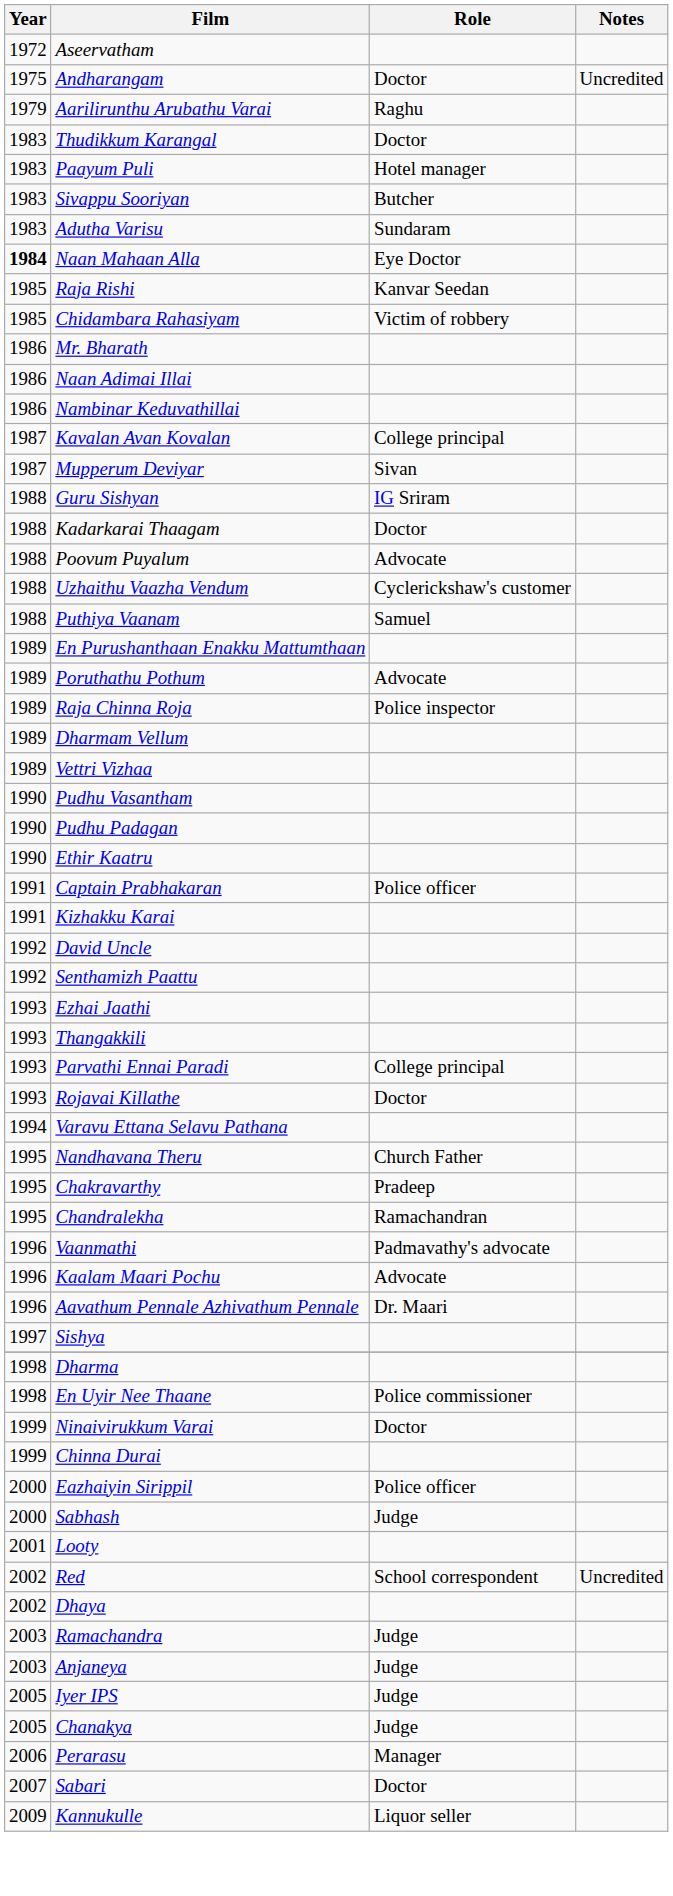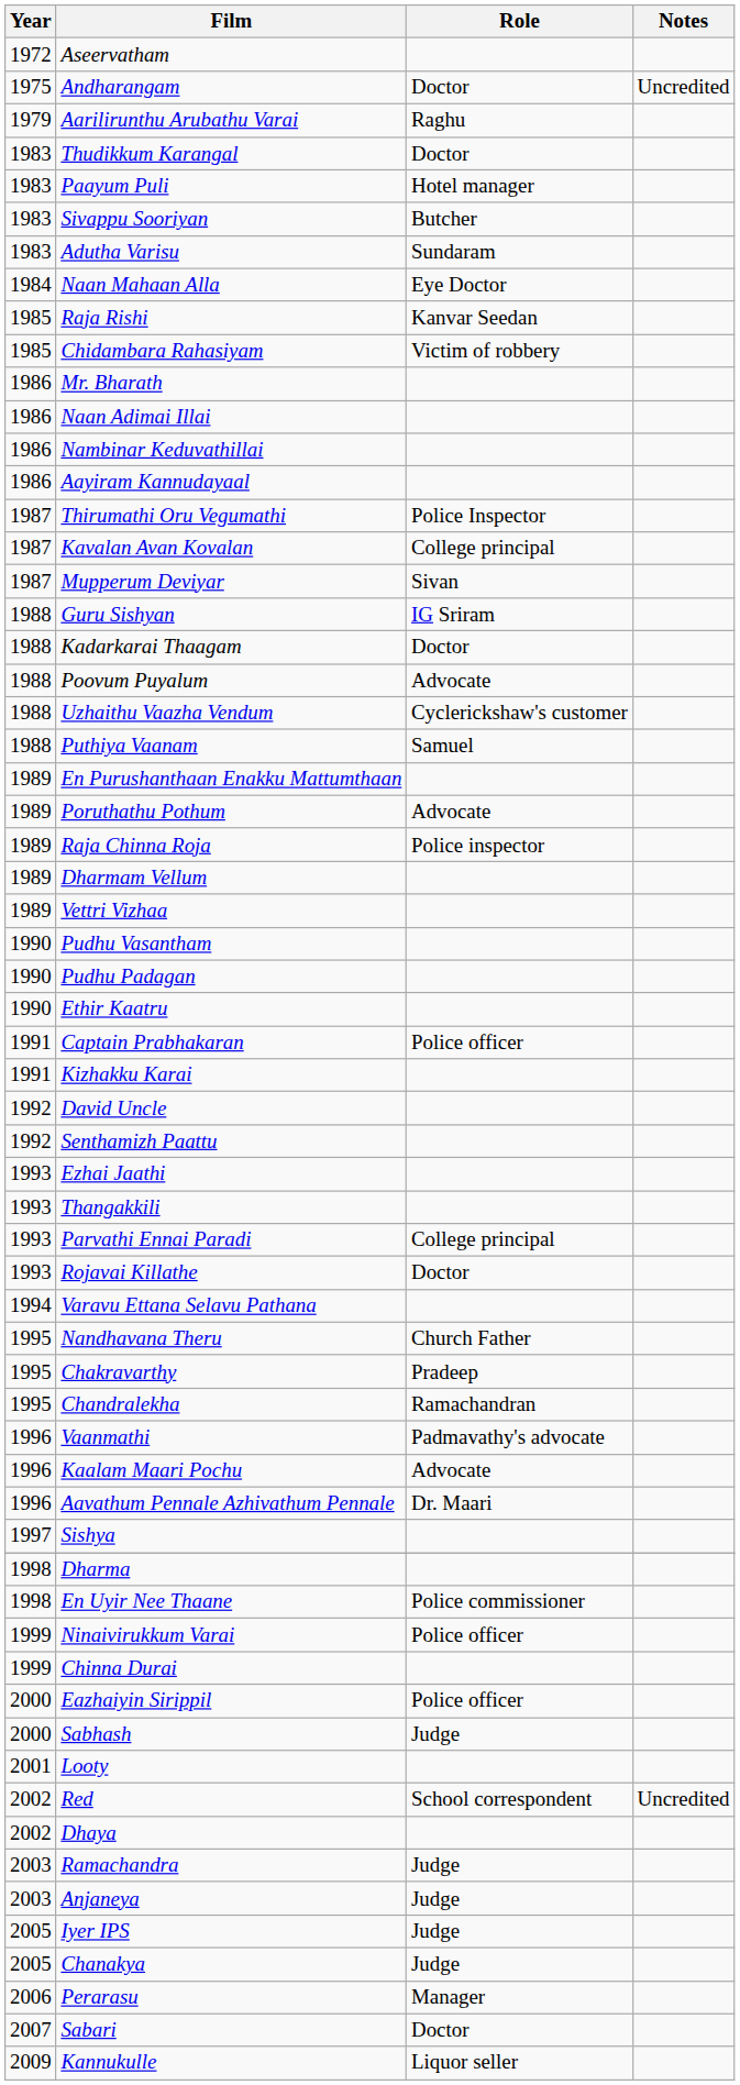 <table class="wikitable sortable">
 <tr>
 <th>Year</th>
 <th>Film</th>
 <th>Role</th>
 <th class=unsortable>Notes</th>
 </tr>
 <tr>
 <td>1972</td>
 <td><em>Aseervatham</em></td>
 <td></td>
 <td></td>
 </tr>
 <tr>
 <td>1975</td>
 <td><em><a href='#'>Andharangam</a></em></td>
 <td>Doctor</td>
 <td>Uncredited</td>
 </tr>
 <tr>
 <td>1979</td>
 <td><em><a href='#'>Aarilirunthu Arubathu Varai</a></em></td>
 <td>Raghu</td>
 <td></td>
 </tr>
 <tr>
 <td>1983</td>
 <td><em><a href='#'>Thudikkum Karangal</a></em></td>
 <td>Doctor</td>
 <td></td>
 </tr>
 <tr>
 <td>1983</td>
 <td><em><a href='#'>Paayum Puli</a></em></td>
 <td>Hotel manager</td>
 <td></td>
 </tr>
 <tr>
 <td>1983</td>
 <td><em><a href='#'>Sivappu Sooriyan</a></em></td>
 <td>Butcher</td>
 <td></td>
 </tr>
 <tr>
 <td>1983</td>
 <td><em><a href='#'>Adutha Varisu</a></em></td>
 <td>Sundaram</td>
 <td></td>
 </tr>
 <tr>
-<td><strong>1984</strong></td>
+<td>1984</td>
 <td><em><a href='#'>Naan Mahaan Alla</a></em></td>
 <td>Eye Doctor</td>
 <td></td>
 </tr>
 <tr>
 <td>1985</td>
 <td><em><a href='#'>Raja Rishi</a></em></td>
 <td>Kanvar Seedan</td>
 <td></td>
 </tr>
 <tr>
 <td>1985</td>
 <td><em><a href='#'>Chidambara Rahasiyam</a></em></td>
 <td>Victim of robbery</td>
 <td></td>
 </tr>
 <tr>
 <td>1986</td>
 <td><em><a href='#'>Mr. Bharath</a></em></td>
 <td></td>
 <td></td>
 </tr>
 <tr>
 <td>1986</td>
 <td><em><a href='#'>Naan Adimai Illai</a></em></td>
 <td></td>
 <td></td>
 </tr>
 <tr>
 <td>1986</td>
 <td><em><a href='#'>Nambinar Keduvathillai</a></em></td>
 <td></td>
+<td></td>
+</tr>
+<tr>
+<td>1986</td>
+<td><em><a href='#'>Aayiram Kannudayaal</a></em></td>
+<td></td>
+<td></td>
+</tr>
+<tr>
+<td>1987</td>
+<td><em><a href='#'>Thirumathi Oru Vegumathi</a></em></td>
+<td>Police Inspector</td>
 <td></td>
 </tr>
 <tr>
 <td>1987</td>
 <td><a href='#'><em>Kavalan Avan Kovalan</em></a></td>
 <td>College principal</td>
 <td></td>
 </tr>
 <tr>
 <td>1987</td>
 <td><em><a href='#'>Mupperum Deviyar</a></em></td>
 <td>Sivan</td>
 <td></td>
 </tr>
 <tr>
 <td>1988</td>
 <td><em><a href='#'>Guru Sishyan</a></em></td>
 <td><a href='#'>IG</a> Sriram</td>
 <td></td>
 </tr>
 <tr>
 <td>1988</td>
 <td><em>Kadarkarai Thaagam</em></td>
 <td>Doctor</td>
 <td></td>
 </tr>
 <tr>
 <td>1988</td>
 <td><em>Poovum Puyalum</em></td>
 <td>Advocate</td>
 <td></td>
 </tr>
 <tr>
 <td>1988</td>
 <td><em><a href='#'>Uzhaithu Vaazha Vendum</a></em></td>
 <td>Cyclerickshaw's customer</td>
 <td></td>
 </tr>
 <tr>
 <td>1988</td>
 <td><em><a href='#'>Puthiya Vaanam</a></em></td>
 <td>Samuel</td>
 <td></td>
 </tr>
 <tr>
 <td>1989</td>
 <td><em><a href='#'>En Purushanthaan Enakku Mattumthaan</a></em></td>
 <td></td>
 <td></td>
 </tr>
 <tr>
 <td>1989</td>
 <td><em><a href='#'>Poruthathu Pothum</a></em></td>
 <td>Advocate</td>
 <td></td>
 </tr>
 <tr>
 <td>1989</td>
 <td><em><a href='#'>Raja Chinna Roja</a></em></td>
 <td>Police inspector</td>
 <td></td>
 </tr>
 <tr>
 <td>1989</td>
 <td><em><a href='#'>Dharmam Vellum</a></em></td>
 <td></td>
 <td></td>
 </tr>
 <tr>
 <td>1989</td>
 <td><em><a href='#'>Vettri Vizhaa</a></em></td>
 <td></td>
 <td></td>
 </tr>
 <tr>
 <td>1990</td>
 <td><em><a href='#'>Pudhu Vasantham</a></em></td>
 <td></td>
 <td></td>
 </tr>
 <tr>
 <td>1990</td>
 <td><em><a href='#'>Pudhu Padagan</a></em></td>
 <td></td>
 <td></td>
 </tr>
 <tr>
 <td>1990</td>
 <td><em><a href='#'>Ethir Kaatru</a></em></td>
 <td></td>
 <td></td>
 </tr>
 <tr>
 <td>1991</td>
 <td><em><a href='#'>Captain Prabhakaran</a></em></td>
 <td>Police officer</td>
 <td></td>
 </tr>
 <tr>
 <td>1991</td>
 <td><em><a href='#'>Kizhakku Karai</a></em></td>
 <td></td>
 <td></td>
 </tr>
 <tr>
 <td>1992</td>
 <td><em><a href='#'>David Uncle</a></em></td>
 <td></td>
 <td></td>
 </tr>
 <tr>
 <td>1992</td>
 <td><em><a href='#'>Senthamizh Paattu</a></em></td>
 <td></td>
 <td></td>
 </tr>
 <tr>
 <td>1993</td>
 <td><em><a href='#'>Ezhai Jaathi</a></em></td>
 <td></td>
 <td></td>
 </tr>
 <tr>
 <td>1993</td>
 <td><em><a href='#'>Thangakkili</a></em></td>
 <td></td>
 <td></td>
 </tr>
 <tr>
 <td>1993</td>
 <td><em><a href='#'>Parvathi Ennai Paradi</a></em></td>
 <td>College principal</td>
 <td></td>
 </tr>
 <tr>
 <td>1993</td>
 <td><em><a href='#'>Rojavai Killathe</a></em></td>
 <td>Doctor</td>
 <td></td>
 </tr>
 <tr>
 <td>1994</td>
 <td><em><a href='#'>Varavu Ettana Selavu Pathana</a></em></td>
 <td></td>
 <td></td>
 </tr>
 <tr>
 <td>1995</td>
 <td><em><a href='#'>Nandhavana Theru</a></em></td>
 <td>Church Father</td>
 <td></td>
 </tr>
 <tr>
 <td>1995</td>
 <td><em><a href='#'>Chakravarthy</a></em></td>
 <td>Pradeep</td>
 <td></td>
 </tr>
 <tr>
 <td>1995</td>
 <td><em><a href='#'>Chandralekha</a></em></td>
 <td>Ramachandran</td>
 <td></td>
 </tr>
 <tr>
 <td>1996</td>
 <td><em> <a href='#'>Vaanmathi</a> </em></td>
 <td>Padmavathy's advocate</td>
 <td></td>
 </tr>
 <tr>
 <td>1996</td>
 <td><em> <a href='#'>Kaalam Maari Pochu</a> </em></td>
 <td>Advocate</td>
 <td></td>
 </tr>
 <tr>
 <td>1996</td>
 <td><em><a href='#'>Aavathum Pennale Azhivathum Pennale</a></em></td>
 <td>Dr. Maari</td>
 <td></td>
 </tr>
 <tr>
 <td>1997</td>
 <td><em><a href='#'>Sishya</a></em></td>
 <td></td>
 <td></td>
 </tr>
 <tr>
 </tr>
 <tr>
 <td>1998</td>
 <td><em><a href='#'>Dharma</a></em></td>
 <td></td>
 <td></td>
 </tr>
 <tr>
 <td>1998</td>
 <td><em><a href='#'>En Uyir Nee Thaane</a></em></td>
 <td>Police commissioner</td>
 <td></td>
 </tr>
 <tr>
 <td>1999</td>
 <td><em><a href='#'>Ninaivirukkum Varai</a></em></td>
-<td>Doctor</td>
+<td>Police officer</td>
 <td></td>
 </tr>
 <tr>
 <td>1999</td>
 <td><em><a href='#'>Chinna Durai</a></em></td>
 <td></td>
 <td></td>
 </tr>
 <tr>
 <td>2000</td>
 <td><em><a href='#'>Eazhaiyin Sirippil</a></em></td>
 <td>Police officer</td>
 <td></td>
 </tr>
 <tr>
 <td>2000</td>
 <td><em><a href='#'>Sabhash</a></em></td>
 <td>Judge</td>
 <td></td>
 </tr>
 <tr>
 <td>2001</td>
 <td><em><a href='#'>Looty</a></em></td>
 <td></td>
 <td></td>
 </tr>
 <tr>
 <td>2002</td>
 <td><em><a href='#'>Red</a></em></td>
 <td>School correspondent</td>
 <td>Uncredited</td>
 </tr>
 <tr>
 <td>2002</td>
 <td><em><a href='#'>Dhaya</a></em></td>
 <td></td>
 <td></td>
 </tr>
 <tr>
 <td>2003</td>
 <td><em><a href='#'>Ramachandra</a></em></td>
 <td>Judge</td>
 <td></td>
 </tr>
 <tr>
 <td>2003</td>
 <td><em><a href='#'>Anjaneya</a></em></td>
 <td>Judge</td>
 <td></td>
 </tr>
 <tr>
 <td>2005</td>
 <td><em><a href='#'>Iyer IPS</a></em></td>
 <td>Judge</td>
 <td></td>
 </tr>
 <tr>
 <td>2005</td>
 <td><em><a href='#'>Chanakya</a></em></td>
 <td>Judge</td>
 <td></td>
 </tr>
 <tr>
 <td>2006</td>
 <td><em><a href='#'>Perarasu</a></em></td>
 <td>Manager</td>
 <td></td>
 </tr>
 <tr>
 <td>2007</td>
 <td><em><a href='#'>Sabari</a></em></td>
 <td>Doctor</td>
 <td></td>
 </tr>
 <tr>
 <td>2009</td>
 <td><em><a href='#'>Kannukulle</a></em></td>
 <td>Liquor seller</td>
 <td></td>
 </tr>
 </table>
